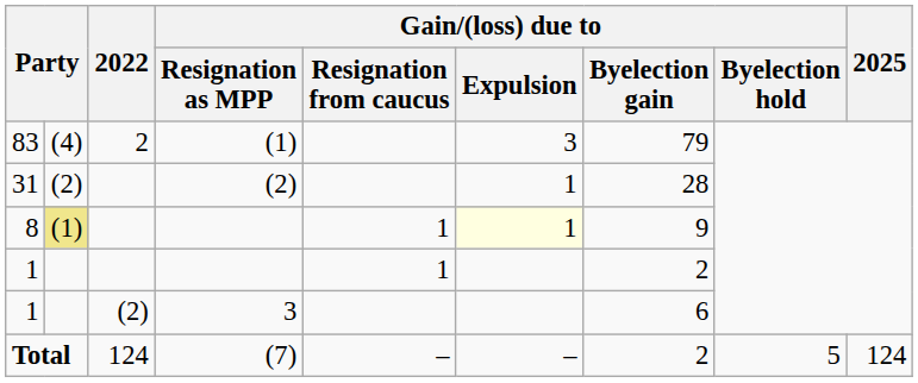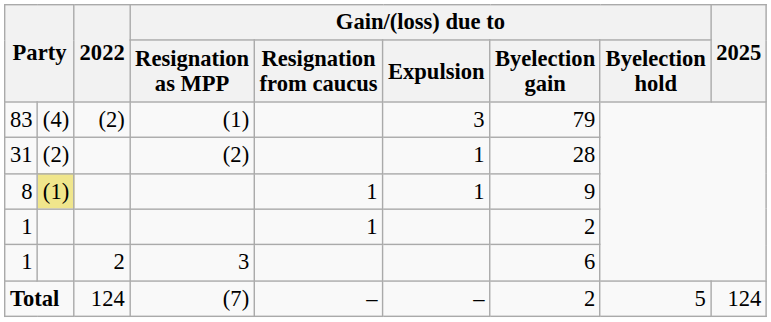 <table class="wikitable plainrowheaders" style="text-align:right">
 <tr>
 <th rowspan="2" colspan="2">Party</th>
 <th rowspan="2">2022</th>
 <th colspan="5">Gain/(loss) due to</th>
 <th rowspan="2">2025</th>
 </tr>
 <tr>
 <th>Resignation<br>as MPP</th>
 <th>Resignation<br>from caucus</th>
 <th>Expulsion</th>
 <th>Byelection<br>gain</th>
 <th>Byelection<br>hold</th>
 </tr>
 <tr>
 <td>83</td>
 <td>(4)</td>
-<td>2</td>
+<td>(2)</td>
 <td>(1)</td>
 <td></td>
 <td>3</td>
 <td>79</td>
 </tr>
 <tr>
 <td>31</td>
 <td>(2)</td>
 <td></td>
 <td>(2)</td>
 <td></td>
 <td>1</td>
 <td>28</td>
 </tr>
 <tr>
 <td>8</td>
 <td style="background: khaki;">(1)</td>
 <td></td>
 <td></td>
 <td>1</td>
-<td style="background: lightyellow;">1</td>
+<td>1</td>
 <td>9</td>
 </tr>
 <tr>
 <td>1</td>
 <td></td>
 <td></td>
 <td></td>
 <td>1</td>
 <td></td>
 <td>2</td>
 </tr>
 <tr>
 <td>1</td>
 <td></td>
-<td>(2)</td>
+<td>2</td>
 <td>3</td>
 <td></td>
 <td></td>
 <td>6</td>
 </tr>
 <tr>
 <td colspan="2" style="text-align:left;"><strong>Total</strong></td>
 <td>124</td>
 <td>(7)</td>
 <td>–</td>
 <td>–</td>
 <td>2</td>
 <td>5</td>
 <td>124</td>
 </tr>
 </table>
